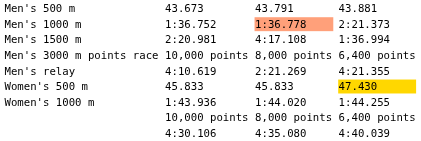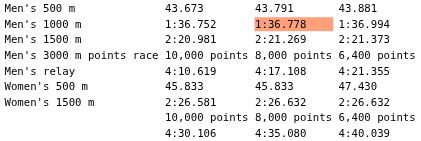 <table>
 <tr>
 <td>Men's 500 m</td>
 <td></td>
 <td>43.673</td>
 <td></td>
 <td>43.791</td>
 <td></td>
 <td>43.881</td>
 </tr>
 <tr>
 <td>Men's 1000 m</td>
 <td></td>
 <td>1:36.752</td>
 <td></td>
 <td style="background: lightsalmon;">1:36.778</td>
 <td></td>
-<td>2:21.373</td>
+<td>1:36.994</td>
 </tr>
 <tr>
 <td>Men's 1500 m</td>
 <td></td>
 <td>2:20.981</td>
 <td></td>
-<td>4:17.108</td>
+<td>2:21.269</td>
 <td></td>
-<td>1:36.994</td>
+<td>2:21.373</td>
 </tr>
 <tr>
 <td>Men's 3000 m points race</td>
 <td></td>
 <td>10,000 points</td>
 <td></td>
 <td>8,000 points</td>
 <td></td>
 <td>6,400 points</td>
 </tr>
 <tr>
 <td>Men's relay</td>
 <td></td>
 <td>4:10.619</td>
 <td></td>
-<td>2:21.269</td>
+<td>4:17.108</td>
 <td></td>
 <td>4:21.355</td>
 </tr>
 <tr>
 <td>Women's 500 m</td>
 <td></td>
 <td>45.833</td>
 <td></td>
 <td>45.833</td>
 <td></td>
-<td style="background: gold;">47.430</td>
+<td>47.430</td>
 </tr>
 <tr>
-<td>Women's 1000 m</td>
+<td>Women's 1500 m</td>
 <td></td>
-<td>1:43.936</td>
+<td>2:26.581</td>
 <td></td>
-<td>1:44.020</td>
+<td>2:26.632</td>
 <td></td>
-<td>1:44.255</td>
+<td>2:26.632</td>
 </tr>
 <tr>
 <td></td>
 <td></td>
 <td>10,000 points</td>
 <td></td>
 <td>8,000 points</td>
 <td></td>
 <td>6,400 points</td>
 </tr>
 <tr>
 <td></td>
 <td></td>
 <td>4:30.106</td>
 <td></td>
 <td>4:35.080</td>
 <td></td>
 <td>4:40.039</td>
 </tr>
 </table>
